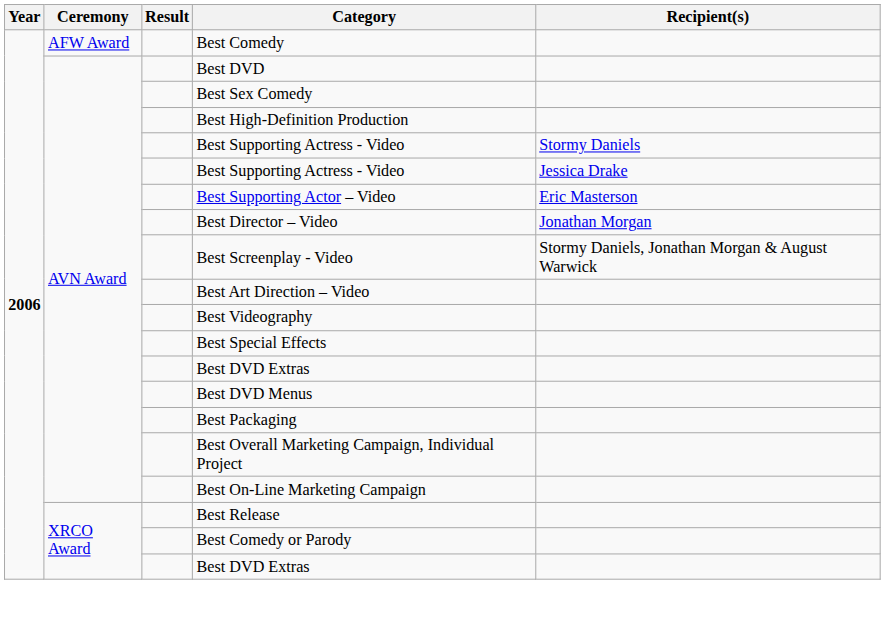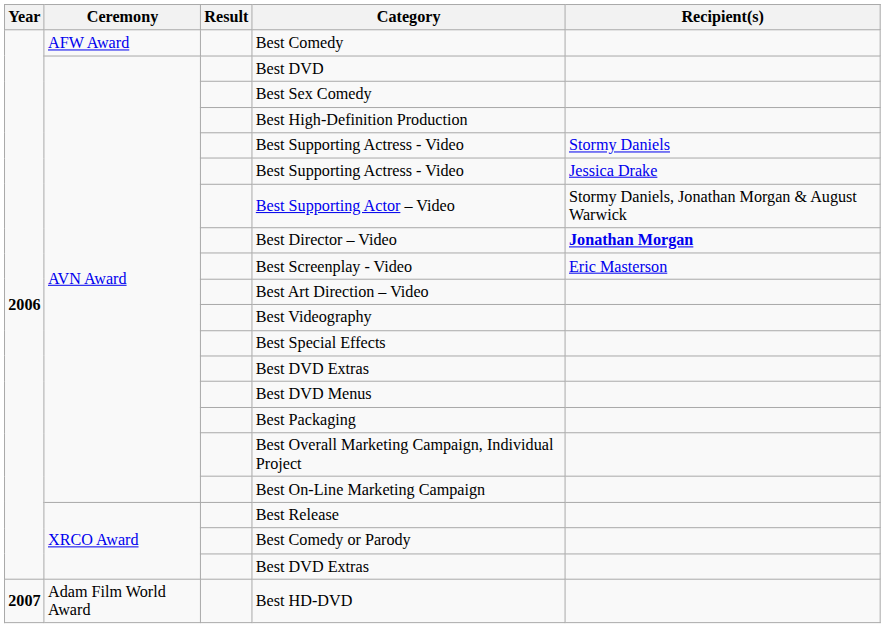 <table class="wikitable">
 <tr>
 <th>Year</th>
 <th>Ceremony</th>
 <th>Result</th>
 <th>Category</th>
 <th>Recipient(s)</th>
 </tr>
 <tr>
 <td rowspan="20"><strong>2006</strong></td>
 <td><a href='#'>AFW Award</a></td>
 <td></td>
 <td>Best Comedy</td>
 <td></td>
 </tr>
 <tr>
 <td rowspan="16"><a href='#'>AVN Award</a></td>
 <td></td>
 <td>Best DVD</td>
 <td></td>
 </tr>
 <tr>
 <td></td>
 <td>Best Sex Comedy</td>
 <td></td>
 </tr>
 <tr>
 <td></td>
 <td>Best High-Definition Production</td>
 <td></td>
 </tr>
 <tr>
 <td></td>
 <td>Best Supporting Actress - Video</td>
 <td><a href='#'>Stormy Daniels</a></td>
 </tr>
 <tr>
 <td></td>
 <td>Best Supporting Actress - Video</td>
 <td><a href='#'>Jessica Drake</a></td>
 </tr>
 <tr>
 <td></td>
 <td><a href='#'>Best Supporting Actor</a> – Video</td>
-<td><a href='#'>Eric Masterson</a></td>
+<td>Stormy Daniels, Jonathan Morgan & August Warwick</td>
 </tr>
 <tr>
 <td></td>
 <td>Best Director – Video</td>
-<td><a href='#'>Jonathan Morgan</a></td>
+<td><strong><a href='#'>Jonathan Morgan</a></strong></td>
 </tr>
 <tr>
 <td></td>
 <td>Best Screenplay - Video</td>
-<td>Stormy Daniels, Jonathan Morgan & August Warwick</td>
+<td><a href='#'>Eric Masterson</a></td>
 </tr>
 <tr>
 <td></td>
 <td>Best Art Direction – Video</td>
 <td></td>
 </tr>
 <tr>
 <td></td>
 <td>Best Videography</td>
 <td></td>
 </tr>
 <tr>
 <td></td>
 <td>Best Special Effects</td>
 <td></td>
 </tr>
 <tr>
 <td></td>
 <td>Best DVD Extras</td>
 <td></td>
 </tr>
 <tr>
 <td></td>
 <td>Best DVD Menus</td>
 <td></td>
 </tr>
 <tr>
 <td></td>
 <td>Best Packaging</td>
 <td></td>
 </tr>
 <tr>
 <td></td>
 <td>Best Overall Marketing Campaign, Individual Project</td>
 <td></td>
 </tr>
 <tr>
 <td></td>
 <td>Best On-Line Marketing Campaign</td>
 <td></td>
 </tr>
 <tr>
 <td rowspan="3"><a href='#'>XRCO Award</a></td>
 <td></td>
 <td>Best Release</td>
 <td></td>
 </tr>
 <tr>
 <td></td>
 <td>Best Comedy or Parody</td>
 <td></td>
 </tr>
 <tr>
 <td></td>
 <td>Best DVD Extras</td>
 <td></td>
 </tr>
+<tr>
+<td><strong>2007</strong></td>
+<td>Adam Film World Award</td>
+<td></td>
+<td>Best HD-DVD</td>
+<td></td>
+</tr>
 </table>
